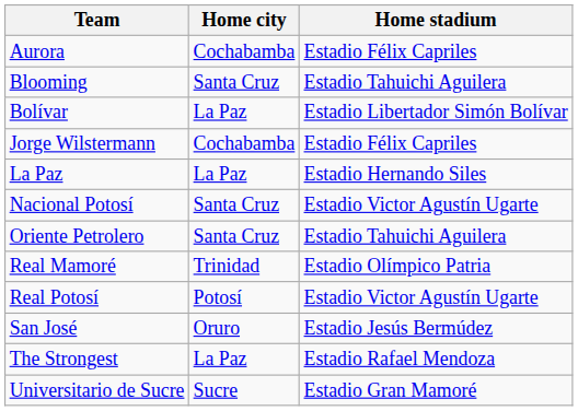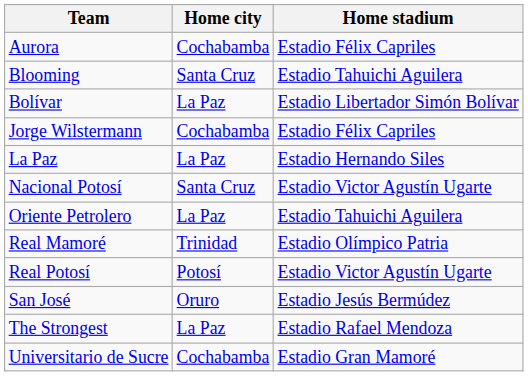 <table class="wikitable sortable">
 <tr>
 <th>Team</th>
 <th>Home city</th>
 <th>Home stadium</th>
 </tr>
 <tr>
 <td><a href='#'>Aurora</a></td>
 <td><a href='#'>Cochabamba</a></td>
 <td><a href='#'>Estadio Félix Capriles</a></td>
 </tr>
 <tr>
 <td><a href='#'>Blooming</a></td>
 <td><a href='#'>Santa Cruz</a></td>
 <td><a href='#'>Estadio Tahuichi Aguilera</a></td>
 </tr>
 <tr>
 <td><a href='#'>Bolívar</a></td>
 <td><a href='#'>La Paz</a></td>
 <td><a href='#'>Estadio Libertador Simón Bolívar</a></td>
 </tr>
 <tr>
 <td><a href='#'>Jorge Wilstermann</a></td>
 <td><a href='#'>Cochabamba</a></td>
 <td><a href='#'>Estadio Félix Capriles</a></td>
 </tr>
 <tr>
 <td><a href='#'>La Paz</a></td>
 <td><a href='#'>La Paz</a></td>
 <td><a href='#'>Estadio Hernando Siles</a></td>
 </tr>
 <tr>
 <td><a href='#'>Nacional Potosí</a></td>
 <td><a href='#'>Santa Cruz</a></td>
 <td><a href='#'>Estadio Victor Agustín Ugarte</a></td>
 </tr>
 <tr>
 <td><a href='#'>Oriente Petrolero</a></td>
-<td><a href='#'>Santa Cruz</a></td>
+<td><a href='#'>La Paz</a></td>
 <td><a href='#'>Estadio Tahuichi Aguilera</a></td>
 </tr>
 <tr>
 <td><a href='#'>Real Mamoré</a></td>
 <td><a href='#'>Trinidad</a></td>
 <td><a href='#'>Estadio Olímpico Patria</a></td>
 </tr>
 <tr>
 <td><a href='#'>Real Potosí</a></td>
 <td><a href='#'>Potosí</a></td>
 <td><a href='#'>Estadio Victor Agustín Ugarte</a></td>
 </tr>
 <tr>
 <td><a href='#'>San José</a></td>
 <td><a href='#'>Oruro</a></td>
 <td><a href='#'>Estadio Jesús Bermúdez</a></td>
 </tr>
 <tr>
 <td><a href='#'>The Strongest</a></td>
 <td><a href='#'>La Paz</a></td>
 <td><a href='#'>Estadio Rafael Mendoza</a></td>
 </tr>
 <tr>
 <td><a href='#'>Universitario de Sucre</a></td>
-<td><a href='#'>Sucre</a></td>
+<td><a href='#'>Cochabamba</a></td>
 <td><a href='#'>Estadio Gran Mamoré</a></td>
 </tr>
 </table>
